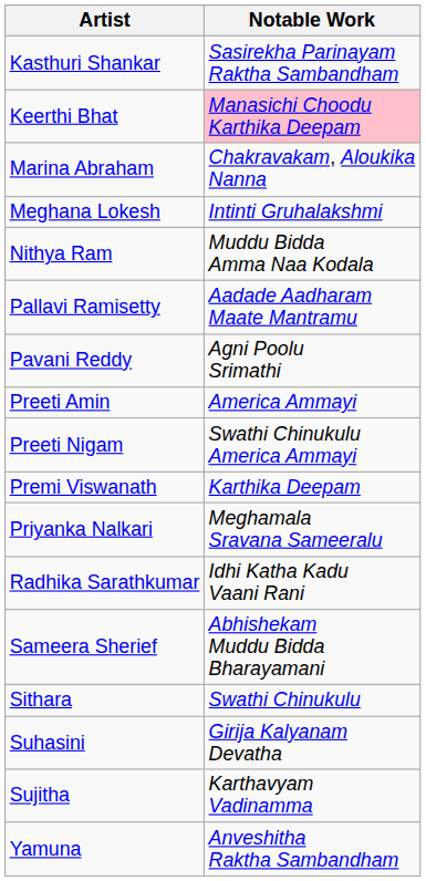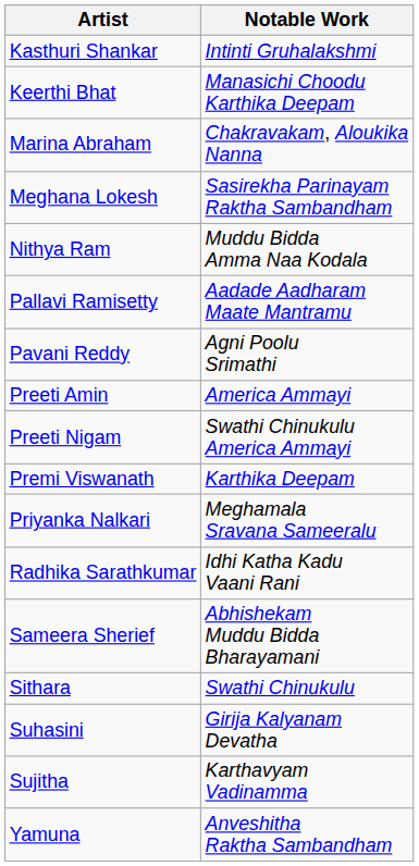 <table class="wikitable">
 <tr style="background:#CCCCCC; text-align:center;">
 <th>Artist</th>
 <th>Notable Work</th>
 </tr>
 <tr>
 <td><a href='#'>Kasthuri Shankar</a></td>
-<td><em><a href='#'>Sasirekha Parinayam</a></em><br><em><a href='#'>Raktha Sambandham</a></em></td>
+<td><em><a href='#'>Intinti Gruhalakshmi</a></em></td>
 </tr>
 <tr>
 <td><a href='#'>Keerthi Bhat</a></td>
-<td style="background: pink;"><em><a href='#'>Manasichi Choodu</a></em><br><em><a href='#'>Karthika Deepam</a></em></td>
+<td><em><a href='#'>Manasichi Choodu</a></em><br><em><a href='#'>Karthika Deepam</a></em></td>
 </tr>
 <tr>
 <td><a href='#'>Marina Abraham</a></td>
 <td><em><a href='#'>Chakravakam</a></em>, <em><a href='#'>Aloukika</a></em><br><em><a href='#'>Nanna</a></em></td>
 </tr>
 <tr>
 <td><a href='#'>Meghana Lokesh</a></td>
-<td><em><a href='#'>Intinti Gruhalakshmi</a></em></td>
+<td><em><a href='#'>Sasirekha Parinayam</a></em><br><em><a href='#'>Raktha Sambandham</a></em></td>
 </tr>
 <tr>
 <td><a href='#'>Nithya Ram</a></td>
 <td><em>Muddu Bidda</em><br><em>Amma Naa Kodala</em></td>
 </tr>
 <tr>
 <td><a href='#'>Pallavi Ramisetty</a></td>
 <td><em><a href='#'>Aadade Aadharam</a></em><br><em><a href='#'>Maate Mantramu</a></em></td>
 </tr>
 <tr>
 <td><a href='#'>Pavani Reddy</a></td>
 <td><em>Agni Poolu</em><br><em>Srimathi</em></td>
 </tr>
 <tr>
 <td><a href='#'>Preeti Amin</a></td>
 <td><em><a href='#'>America Ammayi</a></em></td>
 </tr>
 <tr>
 <td><a href='#'>Preeti Nigam</a></td>
 <td><em>Swathi Chinukulu</em><br><em><a href='#'>America Ammayi</a></em></td>
 </tr>
 <tr>
 <td><a href='#'>Premi Viswanath</a></td>
 <td><em><a href='#'>Karthika Deepam</a></em></td>
 </tr>
 <tr>
 <td><a href='#'>Priyanka Nalkari</a></td>
 <td><em>Meghamala</em><br><em><a href='#'>Sravana Sameeralu</a></em></td>
 </tr>
 <tr>
 <td><a href='#'>Radhika Sarathkumar</a></td>
 <td><em>Idhi Katha Kadu</em><br><em>Vaani Rani</em></td>
 </tr>
 <tr>
 <td><a href='#'>Sameera Sherief</a></td>
 <td><em><a href='#'>Abhishekam</a></em><br><em>Muddu Bidda</em><br><em>Bharayamani</em></td>
 </tr>
 <tr>
 <td><a href='#'>Sithara</a></td>
 <td><em><a href='#'>Swathi Chinukulu</a></em></td>
 </tr>
 <tr>
 <td><a href='#'>Suhasini</a></td>
 <td><em><a href='#'>Girija Kalyanam</a></em><br><em>Devatha</em></td>
 </tr>
 <tr>
 <td><a href='#'>Sujitha</a></td>
 <td><em>Karthavyam</em><br><em><a href='#'>Vadinamma</a></em></td>
 </tr>
 <tr>
 <td><a href='#'>Yamuna</a></td>
 <td><em><a href='#'>Anveshitha</a></em><br><em><a href='#'>Raktha Sambandham</a></em></td>
 </tr>
 </table>
